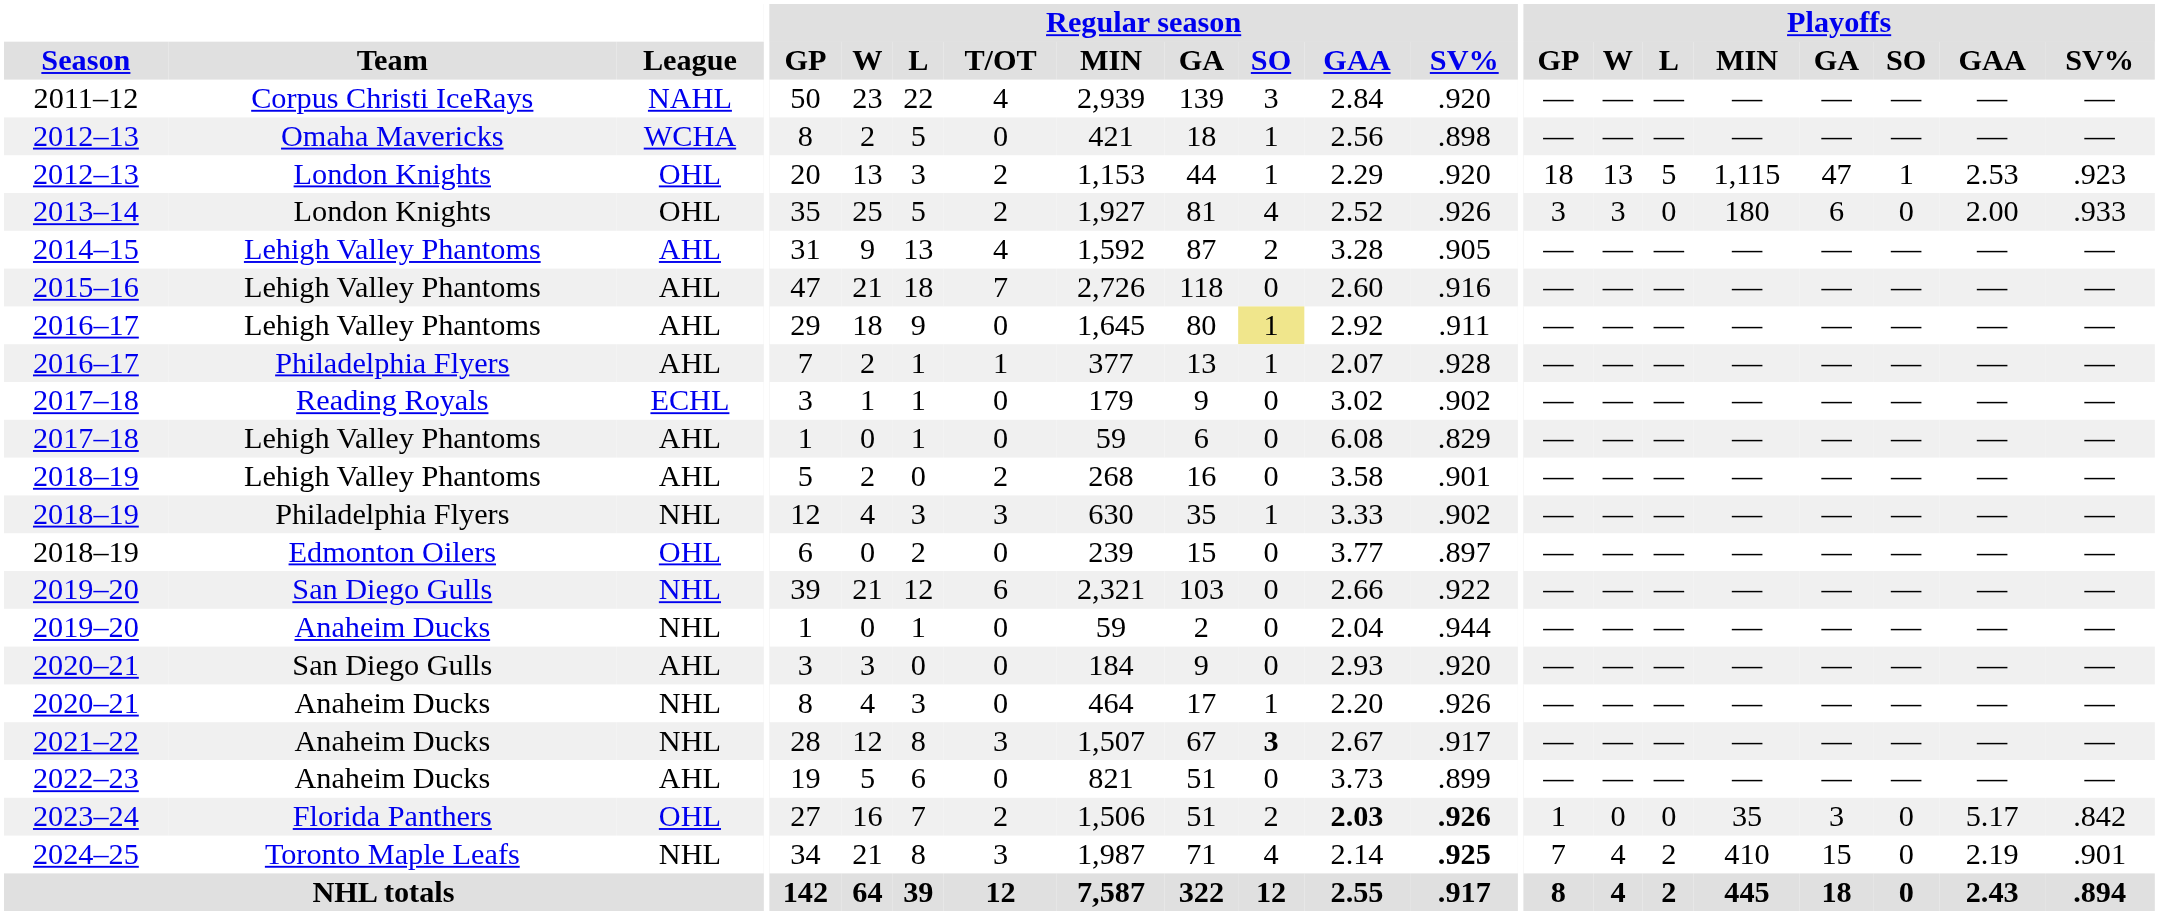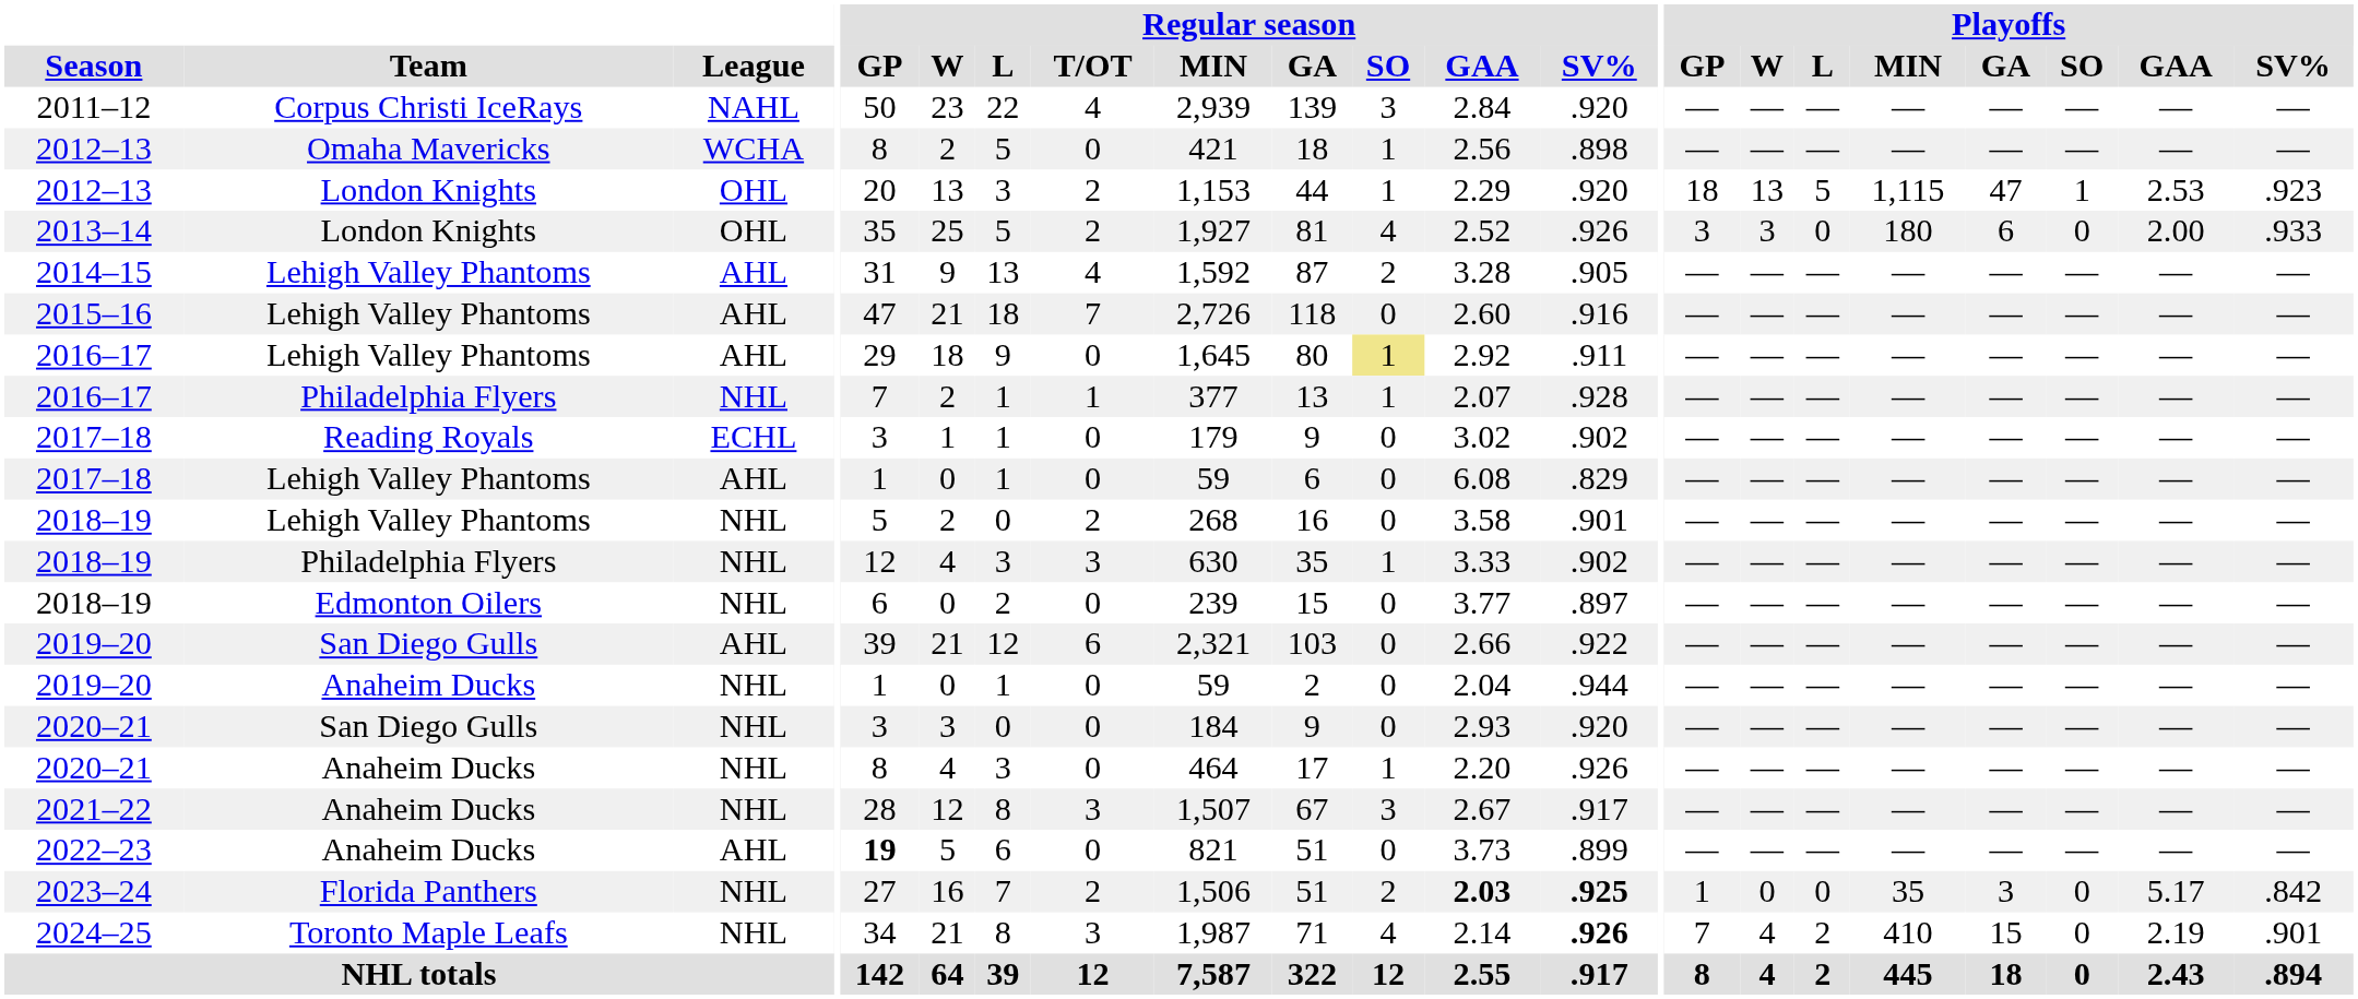 <table border="0" cellpadding="1" cellspacing="0" style="text-align:center; width:90%">
 <tr ALIGN="center" bgcolor="#e0e0e0">
 <th align="center" colspan="3" bgcolor="#ffffff"></th>
 <th align="center" rowspan="99" bgcolor="#ffffff"></th>
 <th align="center" colspan="9" bgcolor="#e0e0e0"><a href='#'>Regular season</a></th>
 <th align="center" rowspan="99" bgcolor="#ffffff"></th>
 <th align="center" colspan="8" bgcolor="#e0e0e0"><a href='#'>Playoffs</a></th>
 </tr>
 <tr ALIGN="center" bgcolor="#e0e0e0">
 <th><a href='#'>Season</a></th>
 <th>Team</th>
 <th>League</th>
 <th>GP</th>
 <th>W</th>
 <th>L</th>
 <th>T/OT</th>
 <th>MIN</th>
 <th>GA</th>
 <th><a href='#'>SO</a></th>
 <th><a href='#'>GAA</a></th>
 <th><a href='#'>SV%</a></th>
 <th>GP</th>
 <th>W</th>
 <th>L</th>
 <th>MIN</th>
 <th>GA</th>
 <th>SO</th>
 <th>GAA</th>
 <th>SV%</th>
 </tr>
 <tr style="text-align:center;">
 <td>2011–12</td>
 <td><a href='#'>Corpus Christi IceRays</a></td>
 <td><a href='#'>NAHL</a></td>
 <td>50</td>
 <td>23</td>
 <td>22</td>
 <td>4</td>
 <td>2,939</td>
 <td>139</td>
 <td>3</td>
 <td>2.84</td>
 <td>.920</td>
 <td>—</td>
 <td>—</td>
 <td>—</td>
 <td>—</td>
 <td>—</td>
 <td>—</td>
 <td>—</td>
 <td>—</td>
 </tr>
 <tr style="text-align:center; background-color:#f0f0f0;">
 <td><a href='#'>2012–13</a></td>
 <td><a href='#'>Omaha Mavericks</a></td>
 <td><a href='#'>WCHA</a></td>
 <td>8</td>
 <td>2</td>
 <td>5</td>
 <td>0</td>
 <td>421</td>
 <td>18</td>
 <td>1</td>
 <td>2.56</td>
 <td>.898</td>
 <td>—</td>
 <td>—</td>
 <td>—</td>
 <td>—</td>
 <td>—</td>
 <td>—</td>
 <td>—</td>
 <td>—</td>
 </tr>
 <tr style="text-align:center;">
 <td><a href='#'>2012–13</a></td>
 <td><a href='#'>London Knights</a></td>
 <td><a href='#'>OHL</a></td>
 <td>20</td>
 <td>13</td>
 <td>3</td>
 <td>2</td>
 <td>1,153</td>
 <td>44</td>
 <td>1</td>
 <td>2.29</td>
 <td>.920</td>
 <td>18</td>
 <td>13</td>
 <td>5</td>
 <td>1,115</td>
 <td>47</td>
 <td>1</td>
 <td>2.53</td>
 <td>.923</td>
 </tr>
 <tr style="text-align:center; background-color:#f0f0f0;">
 <td><a href='#'>2013–14</a></td>
 <td>London Knights</td>
 <td>OHL</td>
 <td>35</td>
 <td>25</td>
 <td>5</td>
 <td>2</td>
 <td>1,927</td>
 <td>81</td>
 <td>4</td>
 <td>2.52</td>
 <td>.926</td>
 <td>3</td>
 <td>3</td>
 <td>0</td>
 <td>180</td>
 <td>6</td>
 <td>0</td>
 <td>2.00</td>
 <td>.933</td>
 </tr>
 <tr style="text-align:center;">
 <td><a href='#'>2014–15</a></td>
 <td><a href='#'>Lehigh Valley Phantoms</a></td>
 <td><a href='#'>AHL</a></td>
 <td>31</td>
 <td>9</td>
 <td>13</td>
 <td>4</td>
 <td>1,592</td>
 <td>87</td>
 <td>2</td>
 <td>3.28</td>
 <td>.905</td>
 <td>—</td>
 <td>—</td>
 <td>—</td>
 <td>—</td>
 <td>—</td>
 <td>—</td>
 <td>—</td>
 <td>—</td>
 </tr>
 <tr style="text-align:center; background-color:#f0f0f0;">
 <td><a href='#'>2015–16</a></td>
 <td>Lehigh Valley Phantoms</td>
 <td>AHL</td>
 <td>47</td>
 <td>21</td>
 <td>18</td>
 <td>7</td>
 <td>2,726</td>
 <td>118</td>
 <td>0</td>
 <td>2.60</td>
 <td>.916</td>
 <td>—</td>
 <td>—</td>
 <td>—</td>
 <td>—</td>
 <td>—</td>
 <td>—</td>
 <td>—</td>
 <td>—</td>
 </tr>
 <tr style="text-align:center;">
 <td><a href='#'>2016–17</a></td>
 <td>Lehigh Valley Phantoms</td>
 <td>AHL</td>
 <td>29</td>
 <td>18</td>
 <td>9</td>
 <td>0</td>
 <td>1,645</td>
 <td>80</td>
 <td style="background: khaki;">1</td>
 <td>2.92</td>
 <td>.911</td>
 <td>—</td>
 <td>—</td>
 <td>—</td>
 <td>—</td>
 <td>—</td>
 <td>—</td>
 <td>—</td>
 <td>—</td>
 </tr>
 <tr style="text-align:center; background-color:#f0f0f0;">
 <td><a href='#'>2016–17</a></td>
 <td><a href='#'>Philadelphia Flyers</a></td>
-<td>AHL</td>
+<td><a href='#'>NHL</a></td>
 <td>7</td>
 <td>2</td>
 <td>1</td>
 <td>1</td>
 <td>377</td>
 <td>13</td>
 <td>1</td>
 <td>2.07</td>
 <td>.928</td>
 <td>—</td>
 <td>—</td>
 <td>—</td>
 <td>—</td>
 <td>—</td>
 <td>—</td>
 <td>—</td>
 <td>—</td>
 </tr>
 <tr style="text-align:center;">
 <td><a href='#'>2017–18</a></td>
 <td><a href='#'>Reading Royals</a></td>
 <td><a href='#'>ECHL</a></td>
 <td>3</td>
 <td>1</td>
 <td>1</td>
 <td>0</td>
 <td>179</td>
 <td>9</td>
 <td>0</td>
 <td>3.02</td>
 <td>.902</td>
 <td>—</td>
 <td>—</td>
 <td>—</td>
 <td>—</td>
 <td>—</td>
 <td>—</td>
 <td>—</td>
 <td>—</td>
 </tr>
 <tr style="text-align:center; background-color:#f0f0f0;">
 <td><a href='#'>2017–18</a></td>
 <td>Lehigh Valley Phantoms</td>
 <td>AHL</td>
 <td>1</td>
 <td>0</td>
 <td>1</td>
 <td>0</td>
 <td>59</td>
 <td>6</td>
 <td>0</td>
 <td>6.08</td>
 <td>.829</td>
 <td>—</td>
 <td>—</td>
 <td>—</td>
 <td>—</td>
 <td>—</td>
 <td>—</td>
 <td>—</td>
 <td>—</td>
 </tr>
 <tr style="text-align:center;">
 <td><a href='#'>2018–19</a></td>
 <td>Lehigh Valley Phantoms</td>
-<td>AHL</td>
+<td>NHL</td>
 <td>5</td>
 <td>2</td>
 <td>0</td>
 <td>2</td>
 <td>268</td>
 <td>16</td>
 <td>0</td>
 <td>3.58</td>
 <td>.901</td>
 <td>—</td>
 <td>—</td>
 <td>—</td>
 <td>—</td>
 <td>—</td>
 <td>—</td>
 <td>—</td>
 <td>—</td>
 </tr>
 <tr style="text-align:center; background-color:#f0f0f0;">
 <td><a href='#'>2018–19</a></td>
 <td>Philadelphia Flyers</td>
 <td>NHL</td>
 <td>12</td>
 <td>4</td>
 <td>3</td>
 <td>3</td>
 <td>630</td>
 <td>35</td>
 <td>1</td>
 <td>3.33</td>
 <td>.902</td>
 <td>—</td>
 <td>—</td>
 <td>—</td>
 <td>—</td>
 <td>—</td>
 <td>—</td>
 <td>—</td>
 <td>—</td>
 </tr>
 <tr style="text-align:center;">
 <td>2018–19</td>
 <td><a href='#'>Edmonton Oilers</a></td>
-<td><a href='#'>OHL</a></td>
+<td>NHL</td>
 <td>6</td>
 <td>0</td>
 <td>2</td>
 <td>0</td>
 <td>239</td>
 <td>15</td>
 <td>0</td>
 <td>3.77</td>
 <td>.897</td>
 <td>—</td>
 <td>—</td>
 <td>—</td>
 <td>—</td>
 <td>—</td>
 <td>—</td>
 <td>—</td>
 <td>—</td>
 </tr>
 <tr style="text-align:center; background-color:#f0f0f0;">
 <td><a href='#'>2019–20</a></td>
 <td><a href='#'>San Diego Gulls</a></td>
-<td><a href='#'>NHL</a></td>
+<td>AHL</td>
 <td>39</td>
 <td>21</td>
 <td>12</td>
 <td>6</td>
 <td>2,321</td>
 <td>103</td>
 <td>0</td>
 <td>2.66</td>
 <td>.922</td>
 <td>—</td>
 <td>—</td>
 <td>—</td>
 <td>—</td>
 <td>—</td>
 <td>—</td>
 <td>—</td>
 <td>—</td>
 </tr>
 <tr style="text-align:center;">
 <td><a href='#'>2019–20</a></td>
 <td><a href='#'>Anaheim Ducks</a></td>
 <td>NHL</td>
 <td>1</td>
 <td>0</td>
 <td>1</td>
 <td>0</td>
 <td>59</td>
 <td>2</td>
 <td>0</td>
 <td>2.04</td>
 <td>.944</td>
 <td>—</td>
 <td>—</td>
 <td>—</td>
 <td>—</td>
 <td>—</td>
 <td>—</td>
 <td>—</td>
 <td>—</td>
 </tr>
 <tr style="text-align:center; background-color:#f0f0f0;">
 <td><a href='#'>2020–21</a></td>
 <td>San Diego Gulls</td>
-<td>AHL</td>
+<td>NHL</td>
 <td>3</td>
 <td>3</td>
 <td>0</td>
 <td>0</td>
 <td>184</td>
 <td>9</td>
 <td>0</td>
 <td>2.93</td>
 <td>.920</td>
 <td>—</td>
 <td>—</td>
 <td>—</td>
 <td>—</td>
 <td>—</td>
 <td>—</td>
 <td>—</td>
 <td>—</td>
 </tr>
 <tr style="text-align:center;">
 <td><a href='#'>2020–21</a></td>
 <td>Anaheim Ducks</td>
 <td>NHL</td>
 <td>8</td>
 <td>4</td>
 <td>3</td>
 <td>0</td>
 <td>464</td>
 <td>17</td>
 <td>1</td>
 <td>2.20</td>
 <td>.926</td>
 <td>—</td>
 <td>—</td>
 <td>—</td>
 <td>—</td>
 <td>—</td>
 <td>—</td>
 <td>—</td>
 <td>—</td>
 </tr>
 <tr style="text-align:center; background-color:#f0f0f0;">
 <td><a href='#'>2021–22</a></td>
 <td>Anaheim Ducks</td>
 <td>NHL</td>
 <td>28</td>
 <td>12</td>
 <td>8</td>
 <td>3</td>
 <td>1,507</td>
 <td>67</td>
-<td><strong>3</strong></td>
+<td>3</td>
 <td>2.67</td>
 <td>.917</td>
 <td>—</td>
 <td>—</td>
 <td>—</td>
 <td>—</td>
 <td>—</td>
 <td>—</td>
 <td>—</td>
 <td>—</td>
 </tr>
 <tr style="text-align:center;">
 <td><a href='#'>2022–23</a></td>
 <td>Anaheim Ducks</td>
 <td>AHL</td>
-<td>19</td>
+<td><strong>19</strong></td>
 <td>5</td>
 <td>6</td>
 <td>0</td>
 <td>821</td>
 <td>51</td>
 <td>0</td>
 <td>3.73</td>
 <td>.899</td>
 <td>—</td>
 <td>—</td>
 <td>—</td>
 <td>—</td>
 <td>—</td>
 <td>—</td>
 <td>—</td>
 <td>—</td>
 </tr>
 <tr style="text-align:center; background-color:#f0f0f0;">
 <td><a href='#'>2023–24</a></td>
 <td><a href='#'>Florida Panthers</a></td>
-<td><a href='#'>OHL</a></td>
+<td>NHL</td>
 <td>27</td>
 <td>16</td>
 <td>7</td>
 <td>2</td>
 <td>1,506</td>
 <td>51</td>
 <td>2</td>
 <td><strong>2.03</strong></td>
-<td><strong>.926</strong></td>
+<td><strong>.925</strong></td>
 <td>1</td>
 <td>0</td>
 <td>0</td>
 <td>35</td>
 <td>3</td>
 <td>0</td>
 <td>5.17</td>
 <td>.842</td>
 </tr>
 <tr style="text-align:center;">
 <td><a href='#'>2024–25</a></td>
 <td><a href='#'>Toronto Maple Leafs</a></td>
 <td>NHL</td>
 <td>34</td>
 <td>21</td>
 <td>8</td>
 <td>3</td>
 <td>1,987</td>
 <td>71</td>
 <td>4</td>
 <td>2.14</td>
-<td><strong>.925</strong></td>
+<td><strong>.926</strong></td>
 <td>7</td>
 <td>4</td>
 <td>2</td>
 <td>410</td>
 <td>15</td>
 <td>0</td>
 <td>2.19</td>
 <td>.901</td>
 </tr>
 <tr align="center" bgcolor="#e0e0e0">
 <th colspan="3">NHL totals</th>
 <th>142</th>
 <th>64</th>
 <th>39</th>
 <th>12</th>
 <th>7,587</th>
 <th>322</th>
 <th>12</th>
 <th>2.55</th>
 <th>.917</th>
 <th>8</th>
 <th>4</th>
 <th>2</th>
 <th>445</th>
 <th>18</th>
 <th>0</th>
 <th>2.43</th>
 <th>.894</th>
 </tr>
 </table>
